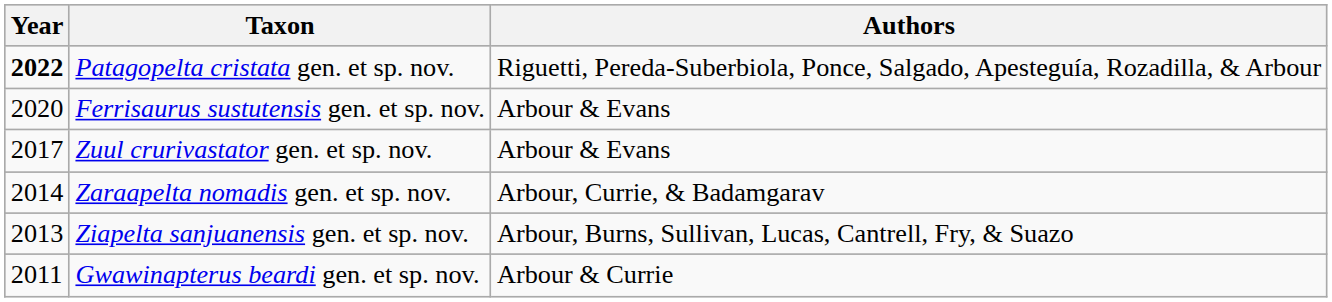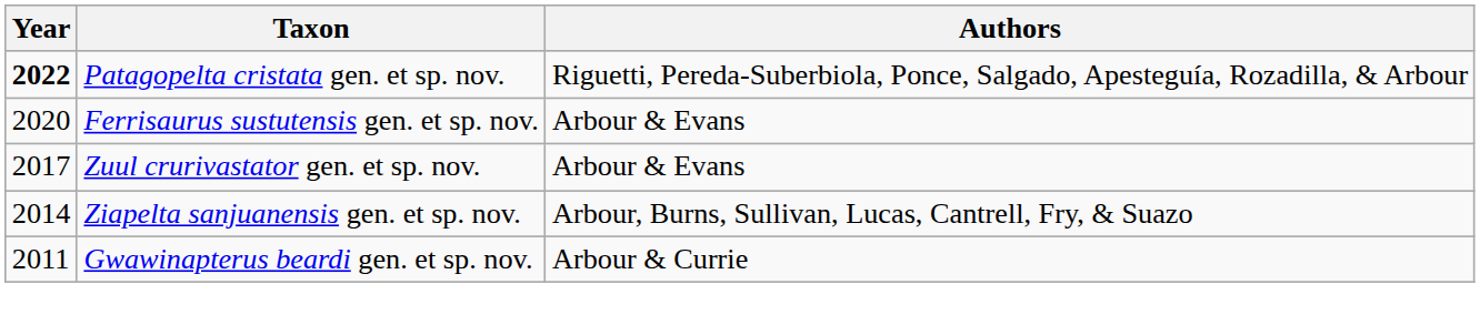 <table class="wikitable sortable">
 <tr>
 <th>Year</th>
 <th>Taxon</th>
 <th>Authors</th>
 </tr>
 <tr>
 <td><strong>2022</strong></td>
 <td><em><a href='#'>Patagopelta cristata</a></em> gen. et sp. nov.</td>
 <td>Riguetti, Pereda-Suberbiola, Ponce, Salgado, Apesteguía, Rozadilla, & Arbour</td>
 </tr>
 <tr>
 <td>2020</td>
 <td><em><a href='#'>Ferrisaurus sustutensis</a></em> gen. et sp. nov.</td>
 <td>Arbour & Evans</td>
 </tr>
 <tr>
 <td>2017</td>
 <td><em><a href='#'>Zuul crurivastator</a></em> gen. et sp. nov.</td>
 <td>Arbour & Evans</td>
 </tr>
 <tr>
 <td>2014</td>
-<td><em><a href='#'>Zaraapelta nomadis</a></em> gen. et sp. nov.</td>
-<td>Arbour, Currie, & Badamgarav</td>
-</tr>
-<tr>
-<td>2013</td>
 <td><em><a href='#'>Ziapelta sanjuanensis</a></em> gen. et sp. nov.</td>
 <td>Arbour, Burns, Sullivan, Lucas, Cantrell, Fry, & Suazo</td>
 </tr>
 <tr>
 <td>2011</td>
 <td><em><a href='#'>Gwawinapterus beardi</a></em> gen. et sp. nov.</td>
 <td>Arbour & Currie</td>
 </tr>
 </table>
